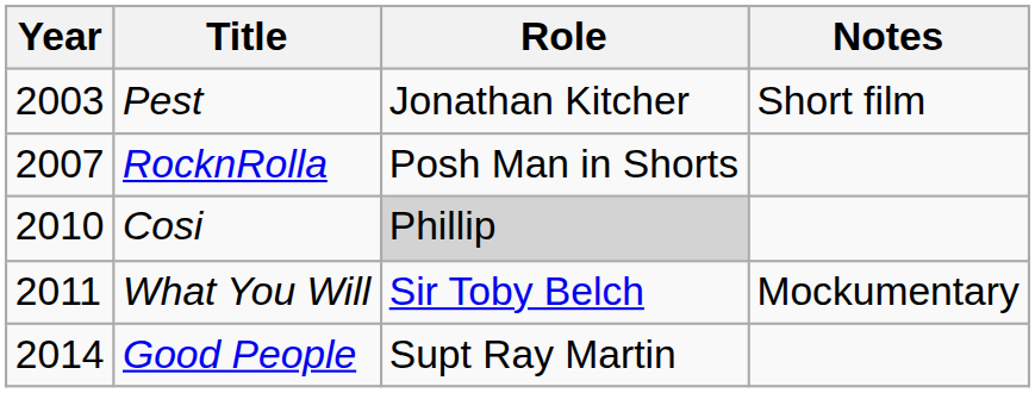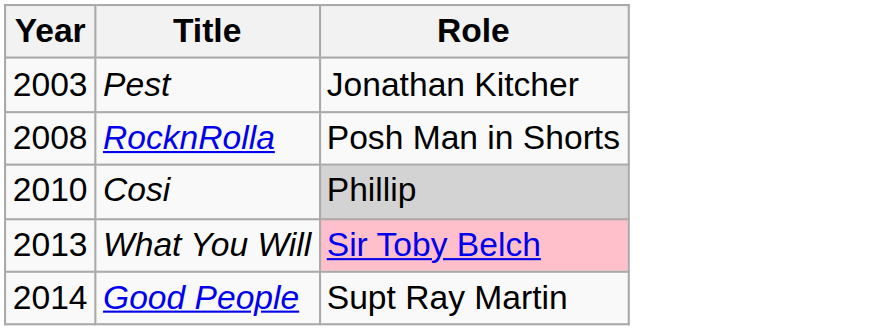 <table class="wikitable sortable">
 <tr>
 <th>Year</th>
 <th>Title</th>
 <th>Role</th>
-<th class="unsortable">Notes</th>
 </tr>
 <tr>
 <td>2003</td>
 <td><em>Pest</em></td>
 <td>Jonathan Kitcher</td>
-<td>Short film</td>
 </tr>
 <tr>
-<td>2007</td>
+<td>2008</td>
 <td><em><a href='#'>RocknRolla</a></em></td>
 <td>Posh Man in Shorts</td>
-<td></td>
 </tr>
 <tr>
 <td>2010</td>
 <td><em>Cosi</em></td>
 <td style="background: lightgrey;">Phillip</td>
-<td></td>
 </tr>
 <tr>
-<td>2011</td>
+<td>2013</td>
 <td><em>What You Will</em></td>
-<td><a href='#'>Sir Toby Belch</a></td>
-<td>Mockumentary</td>
+<td style="background: pink;"><a href='#'>Sir Toby Belch</a></td>
 </tr>
 <tr>
 <td>2014</td>
 <td><em><a href='#'>Good People</a></em></td>
 <td>Supt Ray Martin</td>
-<td></td>
 </tr>
 </table>
